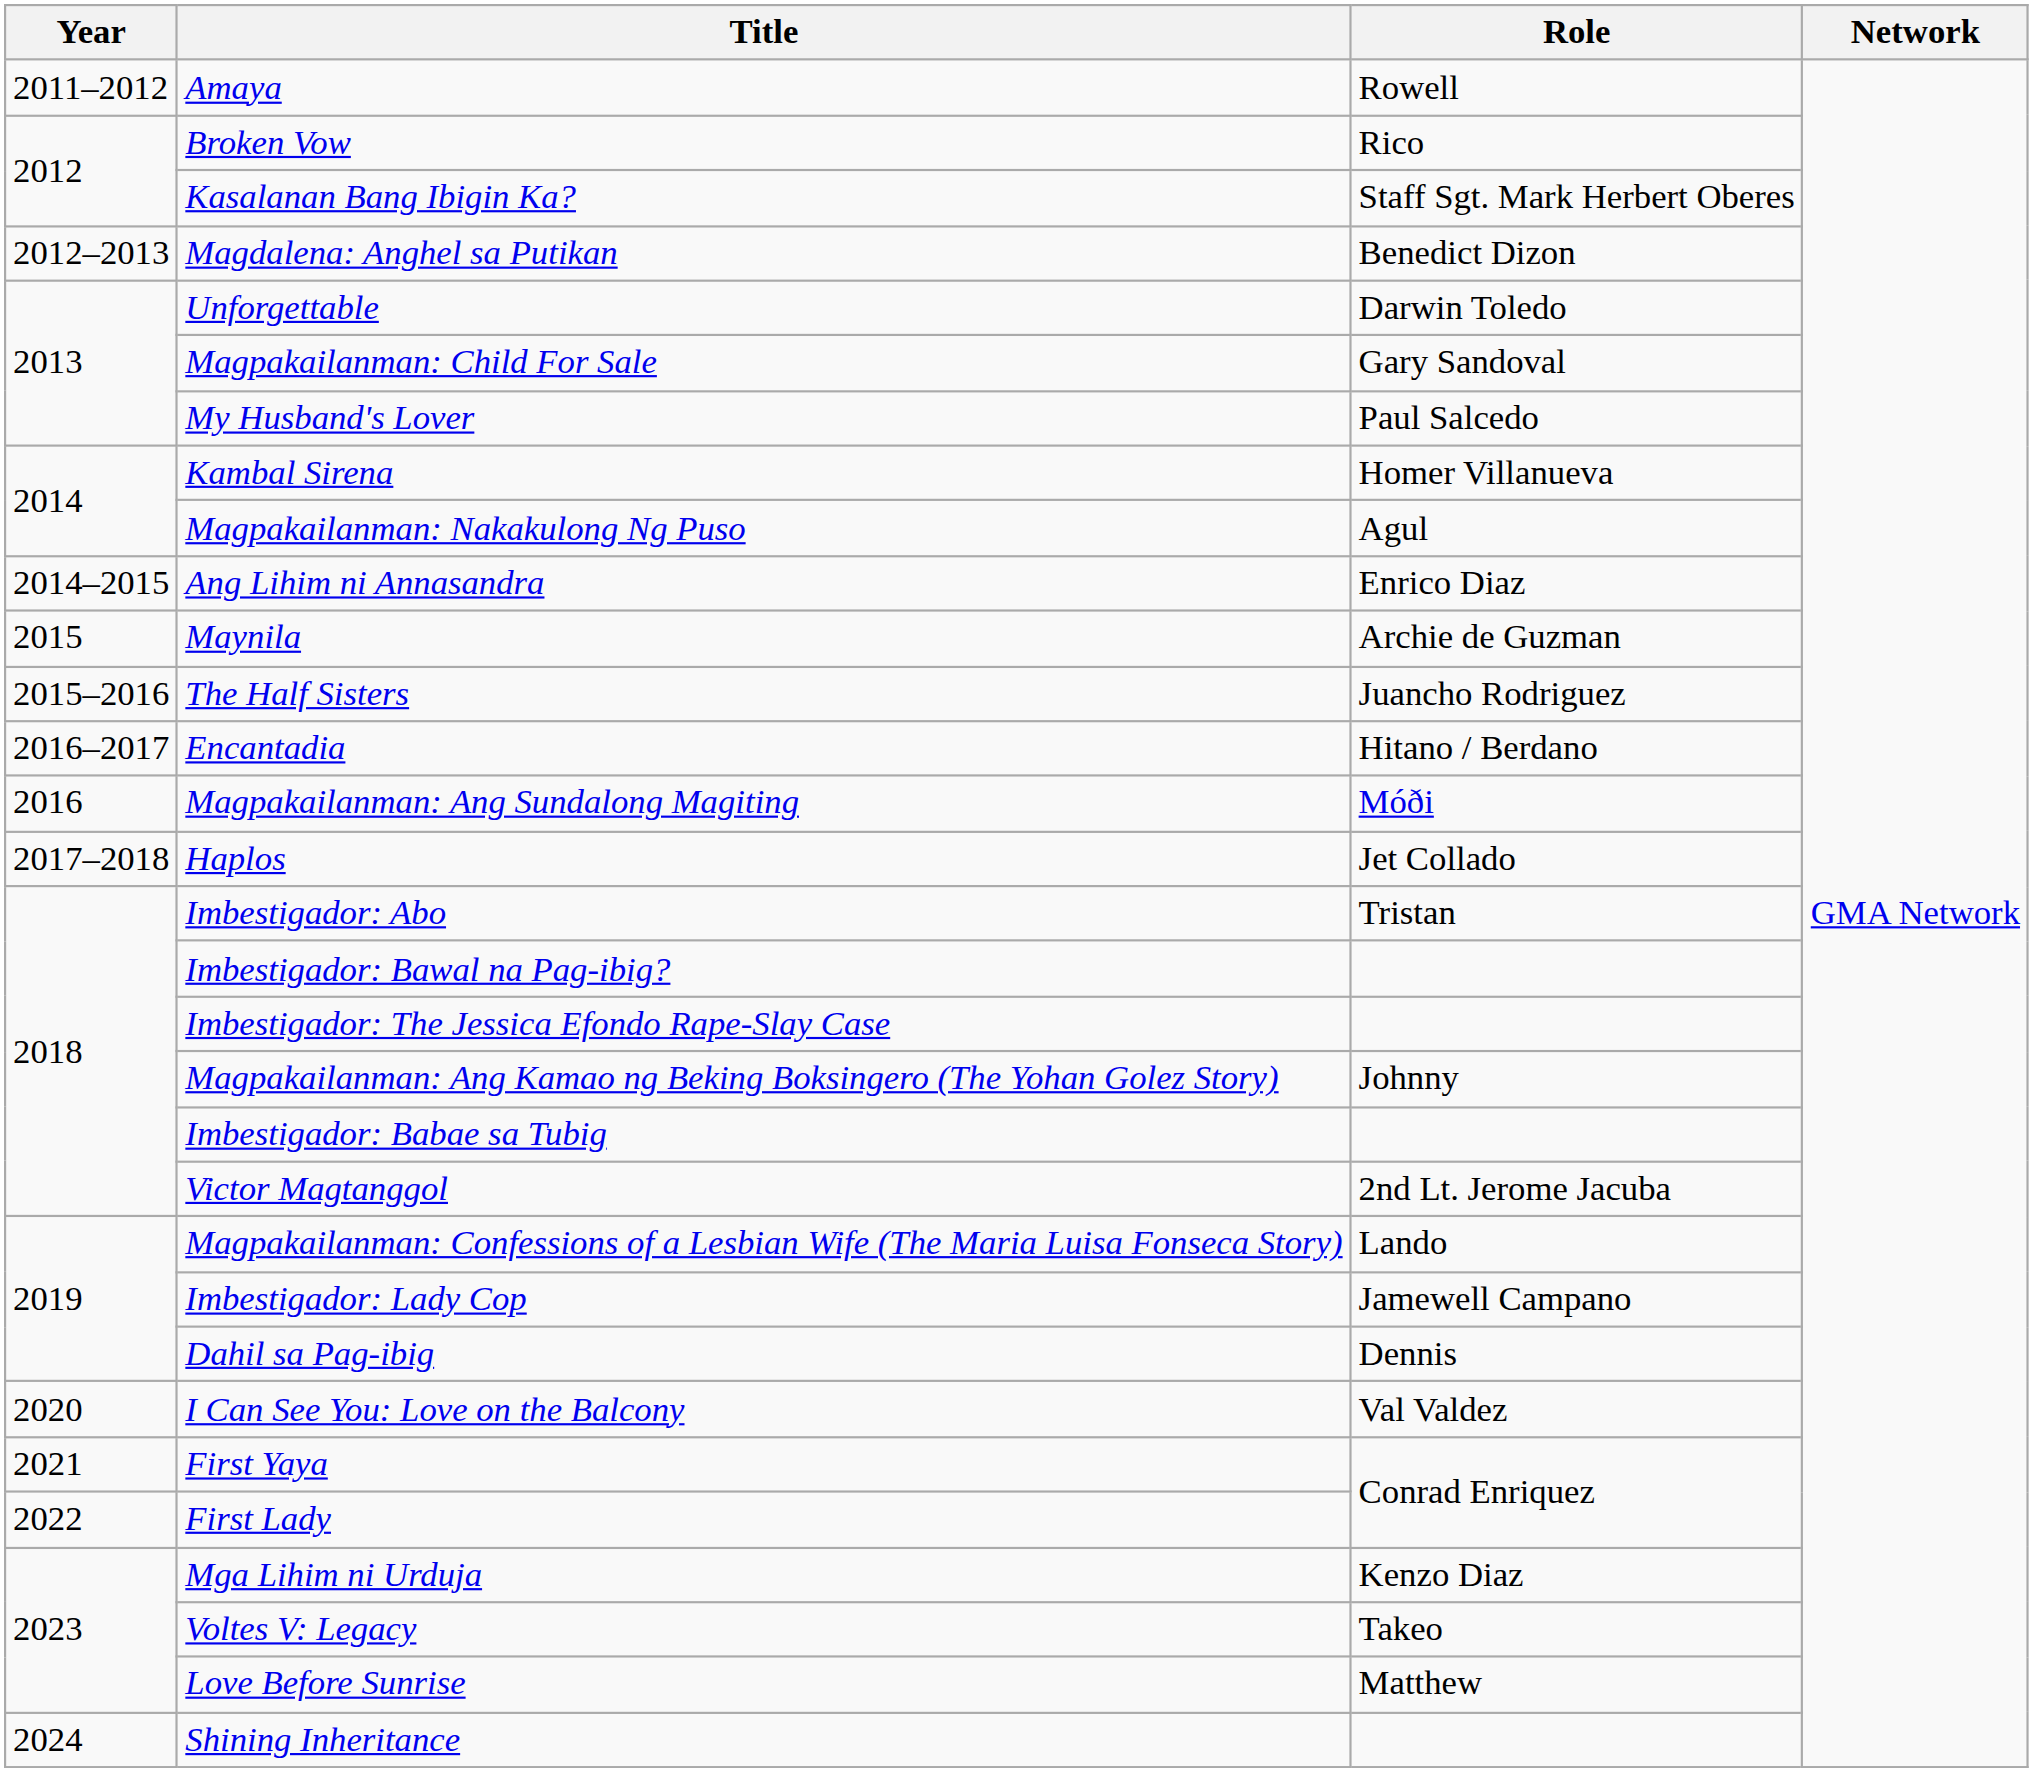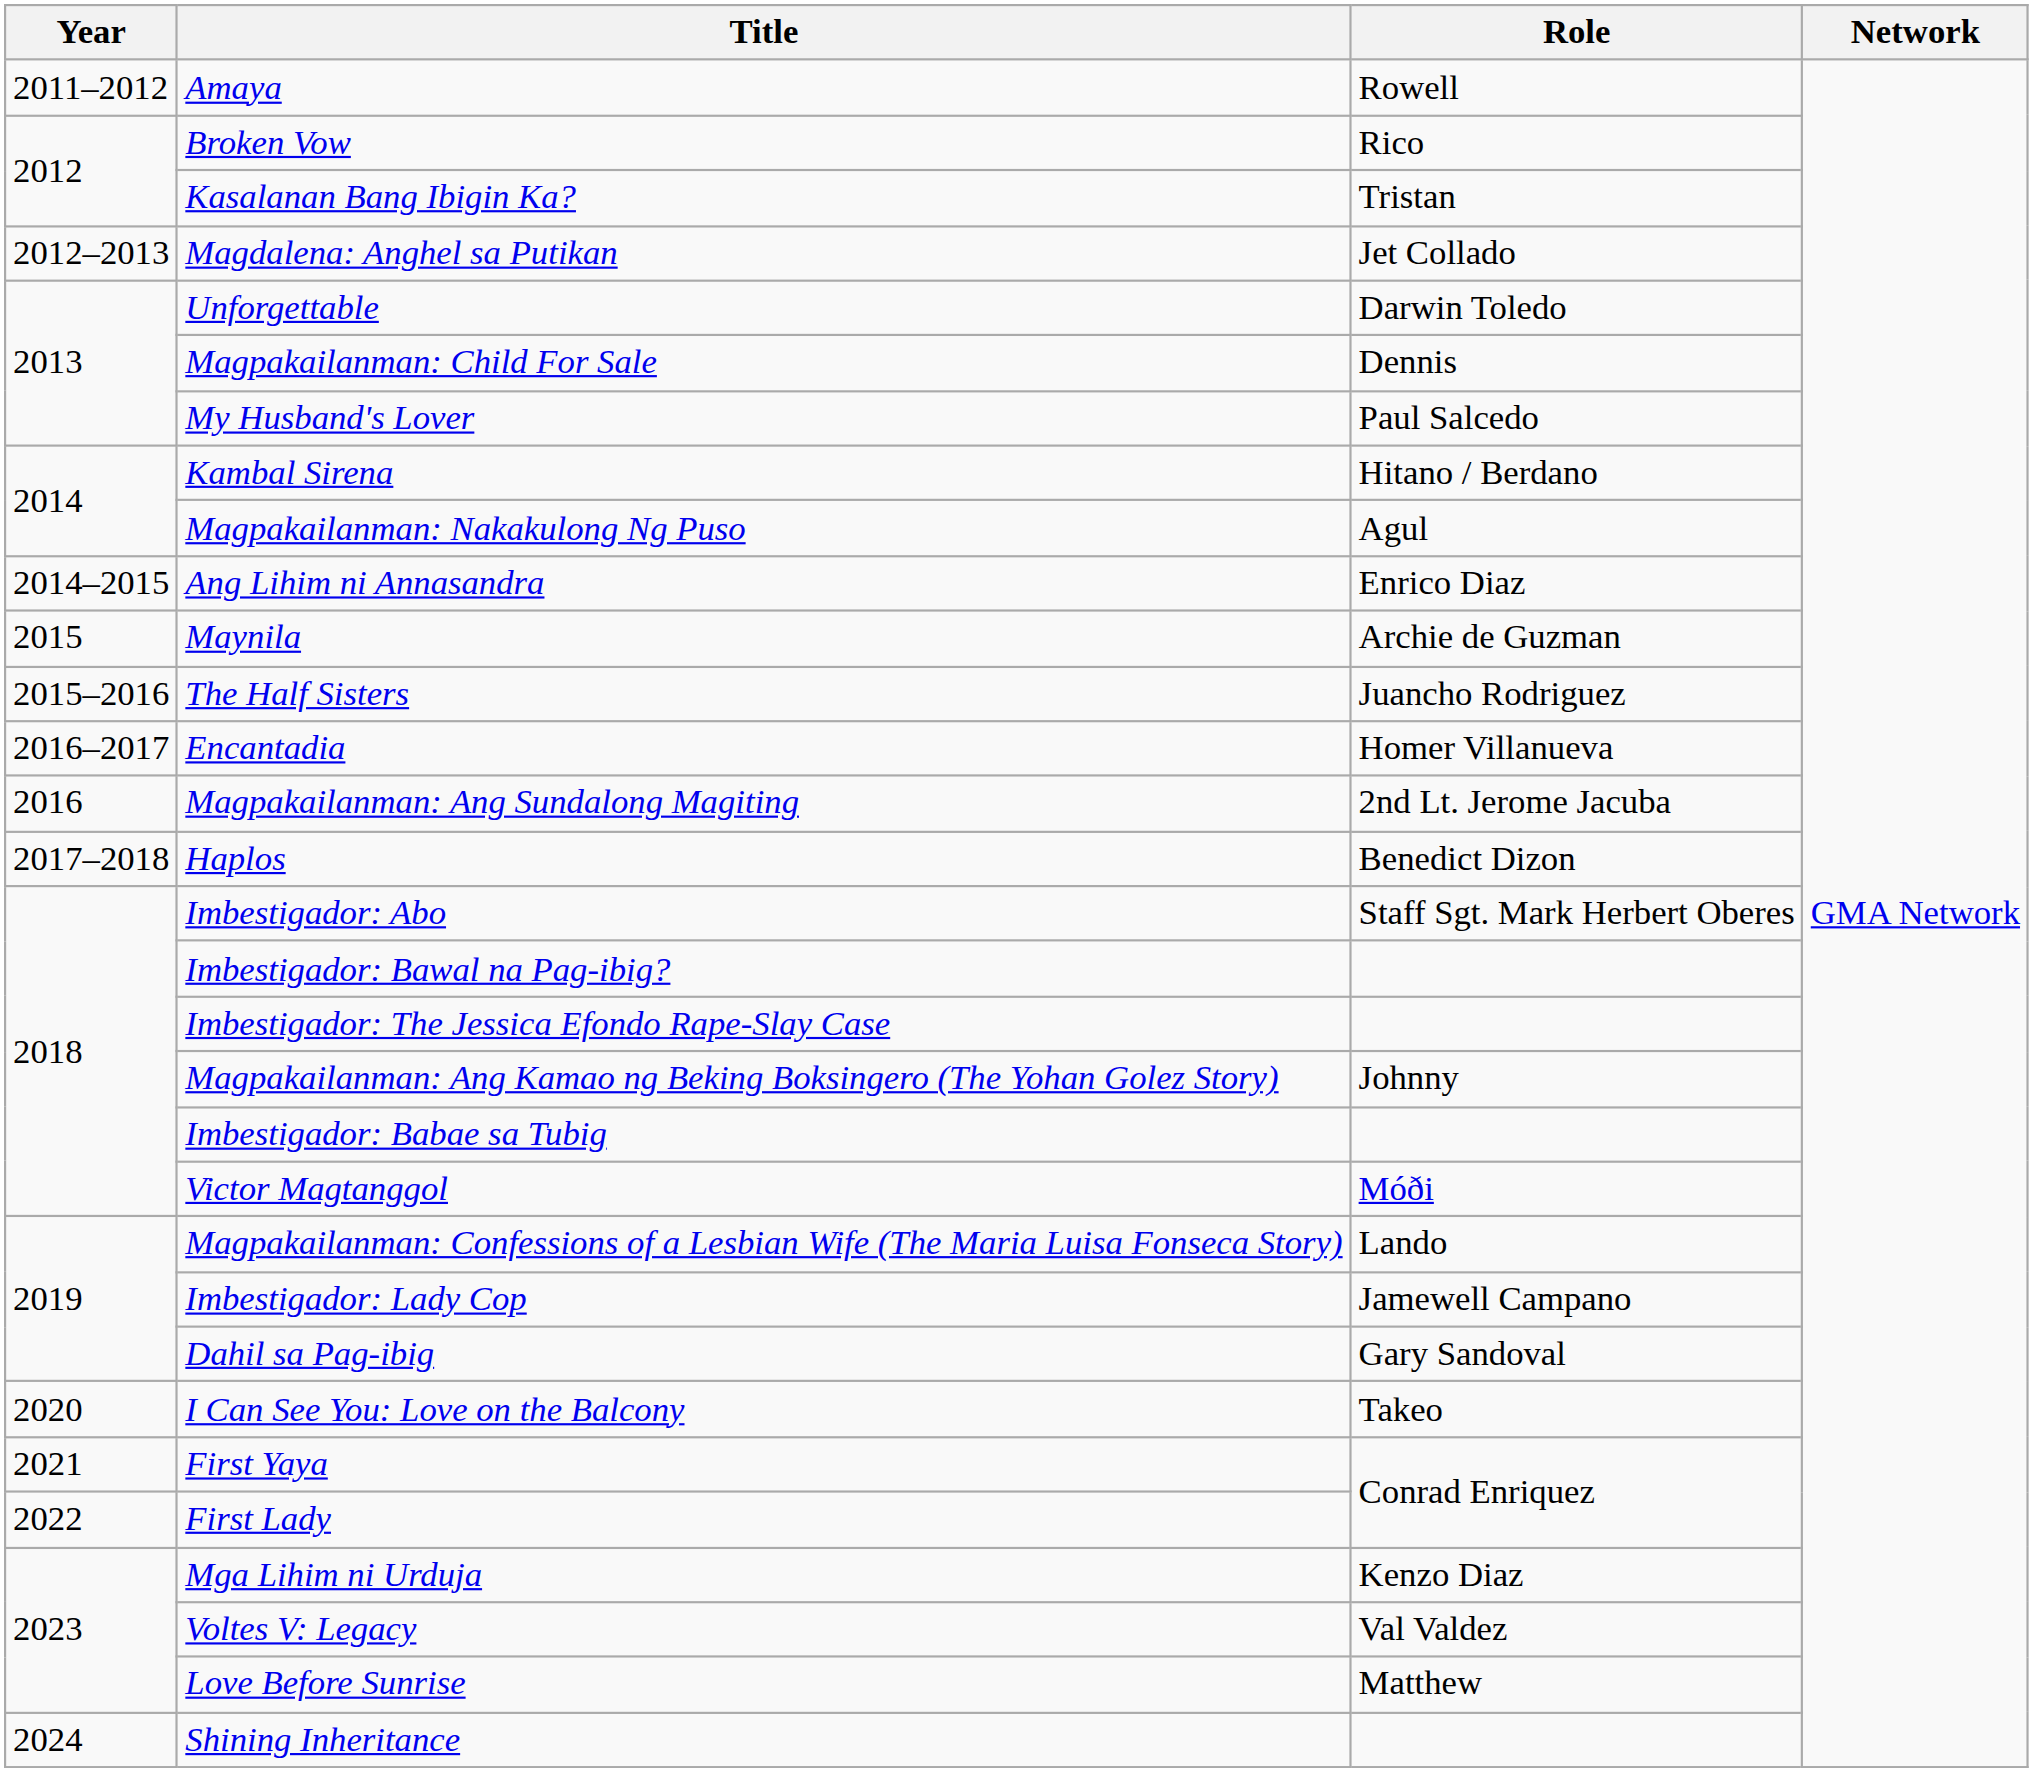 <table class="wikitable sortable">
 <tr>
 <th>Year</th>
 <th>Title</th>
 <th>Role</th>
 <th>Network</th>
 </tr>
 <tr>
 <td>2011–2012</td>
 <td><em><a href='#'>Amaya</a></em></td>
 <td>Rowell</td>
 <td rowspan="31"><a href='#'>GMA Network</a></td>
 </tr>
 <tr>
 <td rowspan="2">2012</td>
 <td><em><a href='#'>Broken Vow</a></em></td>
 <td>Rico</td>
 </tr>
 <tr>
 <td><em><a href='#'>Kasalanan Bang Ibigin Ka?</a></em></td>
-<td>Staff Sgt. Mark Herbert Oberes </td>
+<td>Tristan</td>
 </tr>
 <tr>
 <td>2012–2013</td>
 <td><em><a href='#'>Magdalena: Anghel sa Putikan</a></em></td>
-<td>Benedict Dizon</td>
+<td>Jet Collado</td>
 </tr>
 <tr>
 <td rowspan="3">2013</td>
 <td><em><a href='#'>Unforgettable</a></em></td>
 <td>Darwin Toledo</td>
 </tr>
 <tr>
 <td><em><a href='#'>Magpakailanman: Child For Sale</a></em></td>
-<td>Gary Sandoval</td>
+<td>Dennis</td>
 </tr>
 <tr>
 <td><em><a href='#'>My Husband's Lover</a></em></td>
 <td>Paul Salcedo</td>
 </tr>
 <tr>
 <td rowspan="2">2014</td>
 <td><em><a href='#'>Kambal Sirena</a></em></td>
-<td>Homer Villanueva</td>
+<td>Hitano / Berdano</td>
 </tr>
 <tr>
 <td><em><a href='#'>Magpakailanman: Nakakulong Ng Puso</a></em></td>
 <td>Agul</td>
 </tr>
 <tr>
 <td>2014–2015</td>
 <td><em><a href='#'>Ang Lihim ni Annasandra</a></em></td>
 <td>Enrico Diaz</td>
 </tr>
 <tr>
 <td>2015</td>
 <td><em><a href='#'>Maynila</a></em></td>
 <td>Archie de Guzman</td>
 </tr>
 <tr>
 <td>2015–2016</td>
 <td><em><a href='#'>The Half Sisters</a></em></td>
 <td>Juancho Rodriguez</td>
 </tr>
 <tr>
 <td>2016–2017</td>
 <td><em><a href='#'>Encantadia</a></em></td>
-<td>Hitano / Berdano</td>
+<td>Homer Villanueva</td>
 </tr>
 <tr>
 <td>2016</td>
 <td><em><a href='#'>Magpakailanman: Ang Sundalong Magiting</a></em></td>
-<td><a href='#'>Móði</a></td>
+<td>2nd Lt. Jerome Jacuba</td>
 </tr>
 <tr>
 <td>2017–2018</td>
 <td><em><a href='#'>Haplos</a></em></td>
-<td>Jet Collado</td>
+<td>Benedict Dizon</td>
 </tr>
 <tr>
 <td rowspan="6">2018</td>
 <td><em><a href='#'>Imbestigador: Abo</a></em></td>
-<td>Tristan</td>
+<td>Staff Sgt. Mark Herbert Oberes </td>
 </tr>
 <tr>
 <td><em><a href='#'>Imbestigador: Bawal na Pag-ibig?</a></em></td>
 <td></td>
 </tr>
 <tr>
 <td><em><a href='#'>Imbestigador: The Jessica Efondo Rape-Slay Case</a></em></td>
 <td></td>
 </tr>
 <tr>
 <td><em><a href='#'>Magpakailanman: Ang Kamao ng Beking Boksingero (The Yohan Golez Story)</a></em></td>
 <td>Johnny </td>
 </tr>
 <tr>
 <td><em><a href='#'>Imbestigador: Babae sa Tubig</a></em></td>
 <td></td>
 </tr>
 <tr>
 <td><em><a href='#'>Victor Magtanggol</a></em></td>
-<td>2nd Lt. Jerome Jacuba</td>
+<td><a href='#'>Móði</a></td>
 </tr>
 <tr>
 <td rowspan="3">2019</td>
 <td><em><a href='#'>Magpakailanman: Confessions of a Lesbian Wife (The Maria Luisa Fonseca Story)</a></em></td>
 <td>Lando </td>
 </tr>
 <tr>
 <td><em><a href='#'>Imbestigador: Lady Cop</a></em></td>
 <td>Jamewell Campano </td>
 </tr>
 <tr>
 <td><em><a href='#'>Dahil sa Pag-ibig</a></em></td>
-<td>Dennis</td>
+<td>Gary Sandoval</td>
 </tr>
 <tr>
 <td>2020</td>
 <td><em><a href='#'>I Can See You: Love on the Balcony</a></em></td>
-<td>Val Valdez</td>
+<td>Takeo</td>
 </tr>
 <tr>
 <td>2021</td>
 <td><em><a href='#'>First Yaya</a></em></td>
 <td rowspan="2">Conrad Enriquez</td>
 </tr>
 <tr>
 <td>2022</td>
 <td><em><a href='#'>First Lady</a></em></td>
 </tr>
 <tr>
 <td rowspan="3">2023</td>
 <td><em><a href='#'>Mga Lihim ni Urduja</a></em></td>
 <td>Kenzo Diaz</td>
 </tr>
 <tr>
 <td><em><a href='#'>Voltes V: Legacy</a></em></td>
-<td>Takeo</td>
+<td>Val Valdez</td>
 </tr>
 <tr>
 <td><em><a href='#'>Love Before Sunrise</a></em></td>
 <td>Matthew</td>
 </tr>
 <tr>
 <td>2024</td>
 <td><a href='#'><em>Shining Inheritance</em></a></td>
 <td></td>
 </tr>
 </table>
